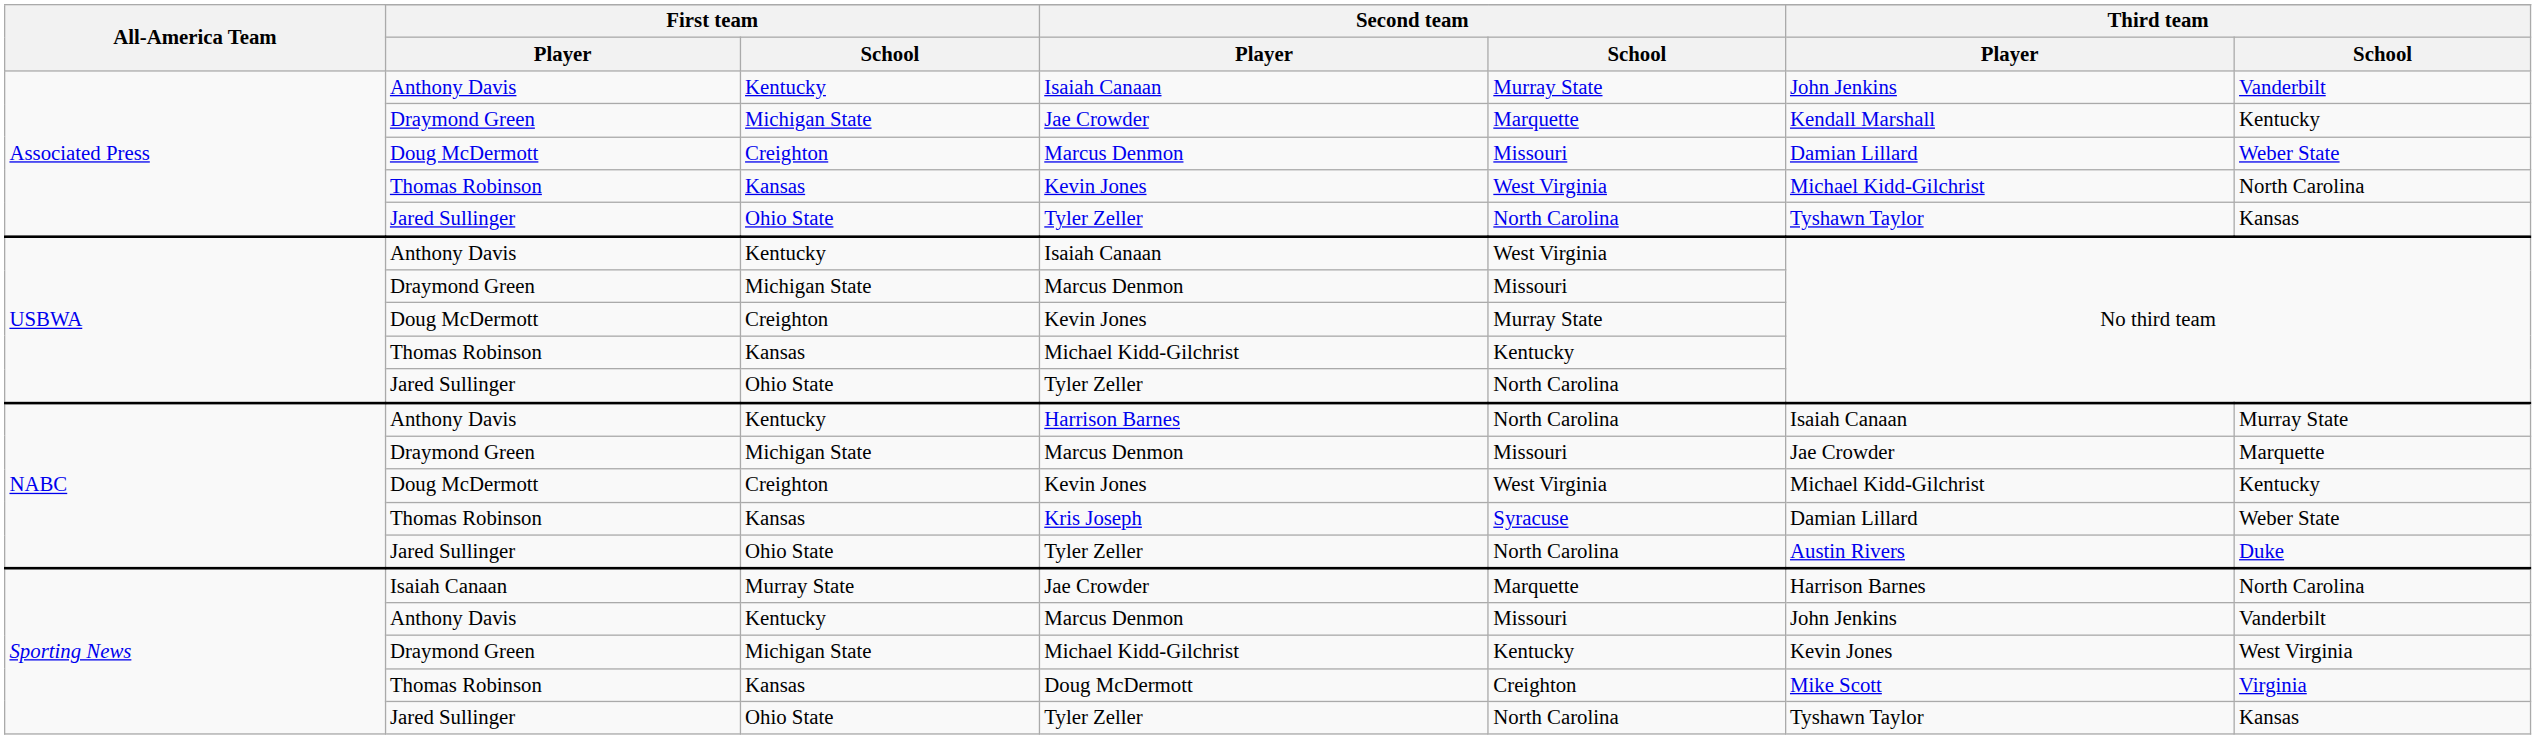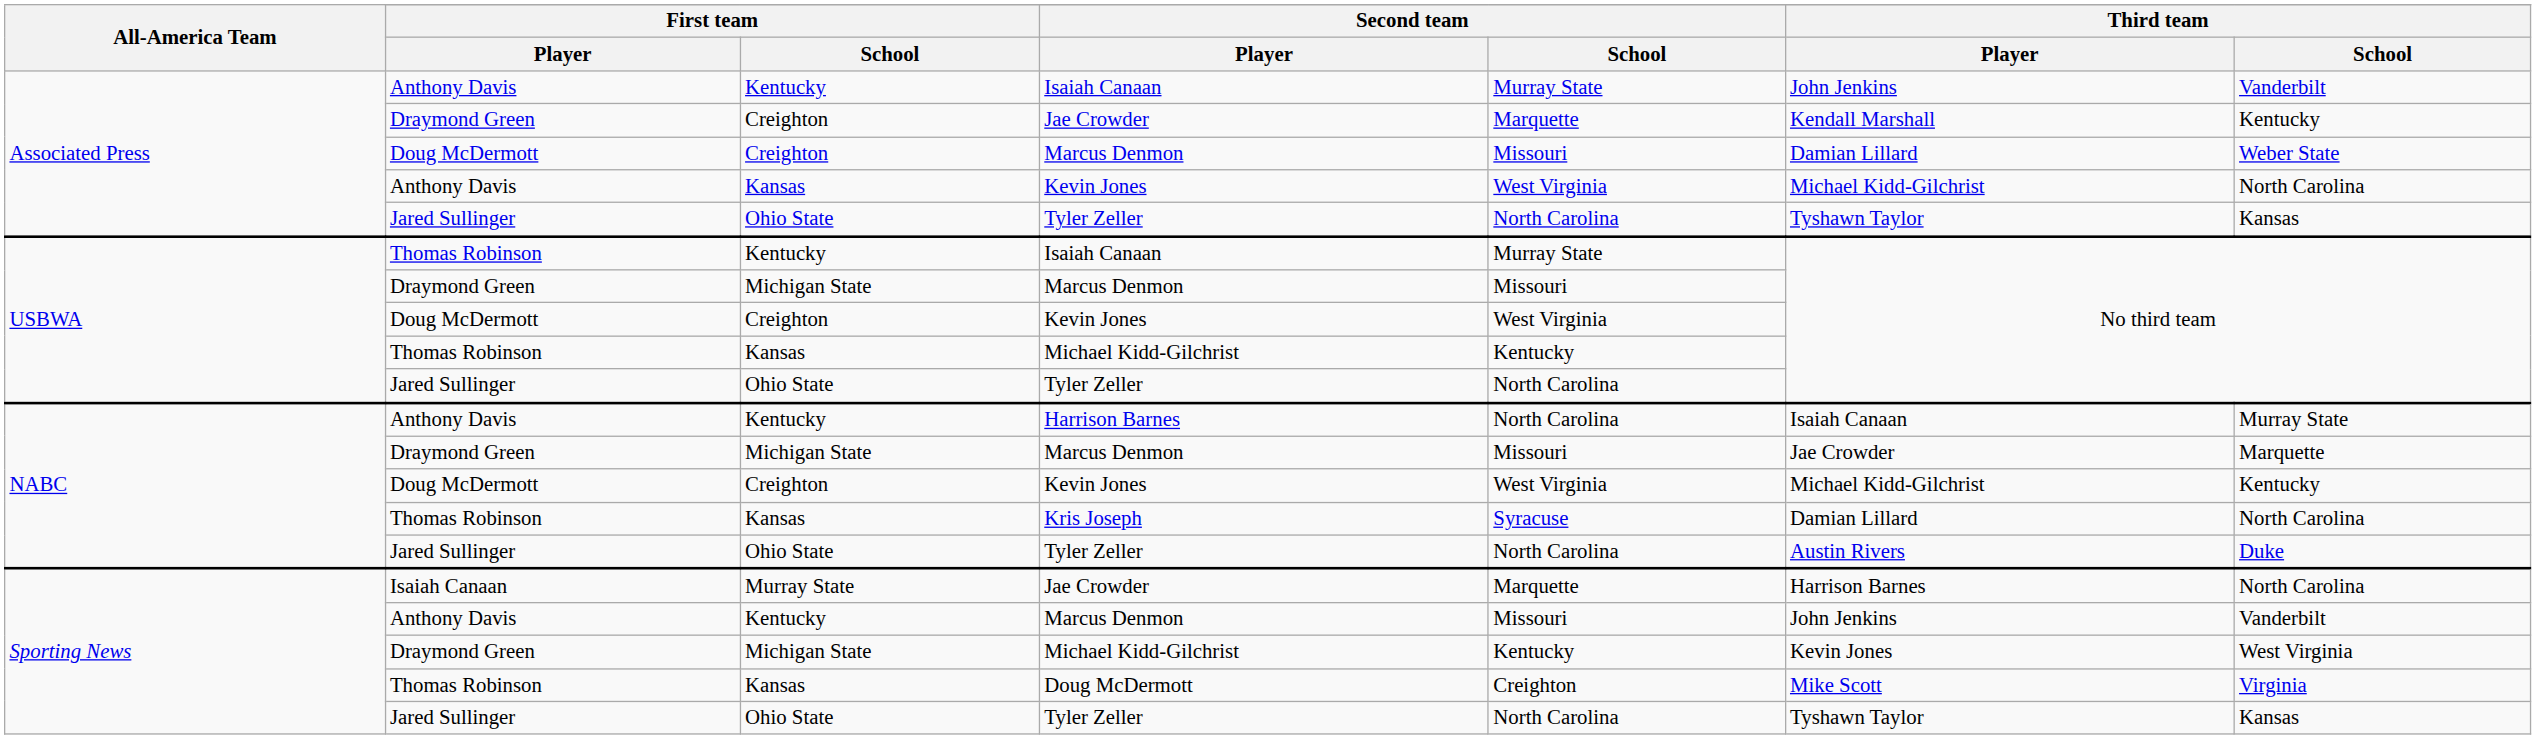 <table class="wikitable" style="width:98%;">
 <tr>
 <th rowspan=3>All-America Team</th>
 </tr>
 <tr>
 <th colspan=2>First team</th>
 <th colspan=2>Second team</th>
 <th colspan=2>Third team</th>
 </tr>
 <tr>
 <th>Player</th>
 <th>School</th>
 <th>Player</th>
 <th>School</th>
 <th>Player</th>
 <th>School</th>
 </tr>
 <tr>
 <td rowspan=5><a href='#'>Associated Press</a></td>
 <td><a href='#'>Anthony Davis</a></td>
 <td><a href='#'>Kentucky</a></td>
 <td><a href='#'>Isaiah Canaan</a></td>
 <td><a href='#'>Murray State</a></td>
 <td><a href='#'>John Jenkins</a></td>
 <td><a href='#'>Vanderbilt</a></td>
 </tr>
 <tr>
 <td><a href='#'>Draymond Green</a></td>
-<td><a href='#'>Michigan State</a></td>
+<td>Creighton</td>
 <td><a href='#'>Jae Crowder</a></td>
 <td><a href='#'>Marquette</a></td>
 <td><a href='#'>Kendall Marshall</a></td>
 <td>Kentucky</td>
 </tr>
 <tr>
 <td><a href='#'>Doug McDermott</a></td>
 <td><a href='#'>Creighton</a></td>
 <td><a href='#'>Marcus Denmon</a></td>
 <td><a href='#'>Missouri</a></td>
 <td><a href='#'>Damian Lillard</a></td>
 <td><a href='#'>Weber State</a></td>
 </tr>
 <tr>
-<td><a href='#'>Thomas Robinson</a></td>
+<td>Anthony Davis</td>
 <td><a href='#'>Kansas</a></td>
 <td><a href='#'>Kevin Jones</a></td>
 <td><a href='#'>West Virginia</a></td>
 <td><a href='#'>Michael Kidd-Gilchrist</a></td>
 <td>North Carolina</td>
 </tr>
 <tr>
 <td><a href='#'>Jared Sullinger</a></td>
 <td><a href='#'>Ohio State</a></td>
 <td><a href='#'>Tyler Zeller</a></td>
 <td><a href='#'>North Carolina</a></td>
 <td><a href='#'>Tyshawn Taylor</a></td>
 <td>Kansas</td>
 </tr>
 <tr style = "border-top:2px solid black;">
 <td rowspan=5><a href='#'>USBWA</a></td>
-<td>Anthony Davis</td>
+<td><a href='#'>Thomas Robinson</a></td>
 <td>Kentucky</td>
 <td>Isaiah Canaan</td>
-<td>West Virginia</td>
+<td>Murray State</td>
 <td rowspan="5" colspan="2" style="text-align:center;">No third team</td>
 </tr>
 <tr>
 <td>Draymond Green</td>
 <td>Michigan State</td>
 <td>Marcus Denmon</td>
 <td>Missouri</td>
 </tr>
 <tr>
 <td>Doug McDermott</td>
 <td>Creighton</td>
 <td>Kevin Jones</td>
-<td>Murray State</td>
+<td>West Virginia</td>
 </tr>
 <tr>
 <td>Thomas Robinson</td>
 <td>Kansas</td>
 <td>Michael Kidd-Gilchrist</td>
 <td>Kentucky</td>
 </tr>
 <tr>
 <td>Jared Sullinger</td>
 <td>Ohio State</td>
 <td>Tyler Zeller</td>
 <td>North Carolina</td>
 </tr>
 <tr style = "border-top:2px solid black;">
 <td rowspan=5><a href='#'>NABC</a></td>
 <td>Anthony Davis</td>
 <td>Kentucky</td>
 <td><a href='#'>Harrison Barnes</a></td>
 <td>North Carolina</td>
 <td>Isaiah Canaan</td>
 <td>Murray State</td>
 </tr>
 <tr>
 <td>Draymond Green</td>
 <td>Michigan State</td>
 <td>Marcus Denmon</td>
 <td>Missouri</td>
 <td>Jae Crowder</td>
 <td>Marquette</td>
 </tr>
 <tr>
 <td>Doug McDermott</td>
 <td>Creighton</td>
 <td>Kevin Jones</td>
 <td>West Virginia</td>
 <td>Michael Kidd-Gilchrist</td>
 <td>Kentucky</td>
 </tr>
 <tr>
 <td>Thomas Robinson</td>
 <td>Kansas</td>
 <td><a href='#'>Kris Joseph</a></td>
 <td><a href='#'>Syracuse</a></td>
 <td>Damian Lillard</td>
-<td>Weber State</td>
+<td>North Carolina</td>
 </tr>
 <tr>
 <td>Jared Sullinger</td>
 <td>Ohio State</td>
 <td>Tyler Zeller</td>
 <td>North Carolina</td>
 <td><a href='#'>Austin Rivers</a></td>
 <td><a href='#'>Duke</a></td>
 </tr>
 <tr style = "border-top:2px solid black;">
 <td rowspan=5><em><a href='#'>Sporting News</a></em></td>
 <td>Isaiah Canaan</td>
 <td>Murray State</td>
 <td>Jae Crowder</td>
 <td>Marquette</td>
 <td>Harrison Barnes</td>
 <td>North Carolina</td>
 </tr>
 <tr>
 <td>Anthony Davis</td>
 <td>Kentucky</td>
 <td>Marcus Denmon</td>
 <td>Missouri</td>
 <td>John Jenkins</td>
 <td>Vanderbilt</td>
 </tr>
 <tr>
 <td>Draymond Green</td>
 <td>Michigan State</td>
 <td>Michael Kidd-Gilchrist</td>
 <td>Kentucky</td>
 <td>Kevin Jones</td>
 <td>West Virginia</td>
 </tr>
 <tr>
 <td>Thomas Robinson</td>
 <td>Kansas</td>
 <td>Doug McDermott</td>
 <td>Creighton</td>
 <td><a href='#'>Mike Scott</a></td>
 <td><a href='#'>Virginia</a></td>
 </tr>
 <tr>
 <td>Jared Sullinger</td>
 <td>Ohio State</td>
 <td>Tyler Zeller</td>
 <td>North Carolina</td>
 <td>Tyshawn Taylor</td>
 <td>Kansas</td>
 </tr>
 </table>
